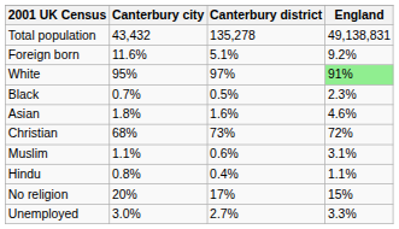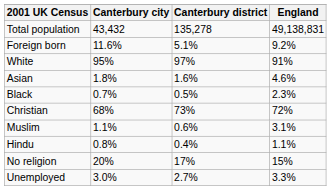 <table class="wikitable">
 <tr>
 </tr>
 <tr>
 <th>2001 UK Census</th>
 <th>Canterbury city</th>
 <th>Canterbury district</th>
 <th>England</th>
 </tr>
 <tr>
 <td>Total population</td>
 <td>43,432</td>
 <td>135,278</td>
 <td>49,138,831</td>
 </tr>
 <tr>
 <td>Foreign born</td>
 <td>11.6%</td>
 <td>5.1%</td>
 <td>9.2%</td>
 </tr>
 <tr>
 <td>White</td>
 <td>95%</td>
 <td>97%</td>
-<td style="background: lightgreen;">91%</td>
+<td>91%</td>
+</tr>
+<tr>
+<td>Asian</td>
+<td>1.8%</td>
+<td>1.6%</td>
+<td>4.6%</td>
 </tr>
 <tr>
 <td>Black</td>
 <td>0.7%</td>
 <td>0.5%</td>
 <td>2.3%</td>
-</tr>
-<tr>
-<td>Asian</td>
-<td>1.8%</td>
-<td>1.6%</td>
-<td>4.6%</td>
 </tr>
 <tr>
 <td>Christian</td>
 <td>68%</td>
 <td>73%</td>
 <td>72%</td>
 </tr>
 <tr>
 <td>Muslim</td>
 <td>1.1%</td>
 <td>0.6%</td>
 <td>3.1%</td>
 </tr>
 <tr>
 <td>Hindu</td>
 <td>0.8%</td>
 <td>0.4%</td>
 <td>1.1%</td>
 </tr>
 <tr>
 <td>No religion</td>
 <td>20%</td>
 <td>17%</td>
 <td>15%</td>
 </tr>
 <tr>
 <td>Unemployed</td>
 <td>3.0%</td>
 <td>2.7%</td>
 <td>3.3%</td>
 </tr>
 </table>
